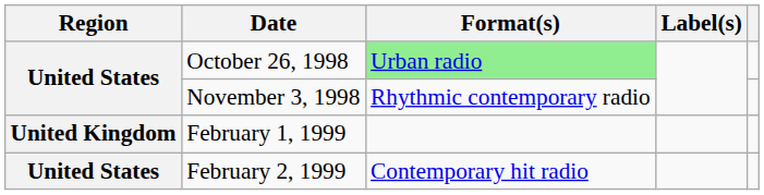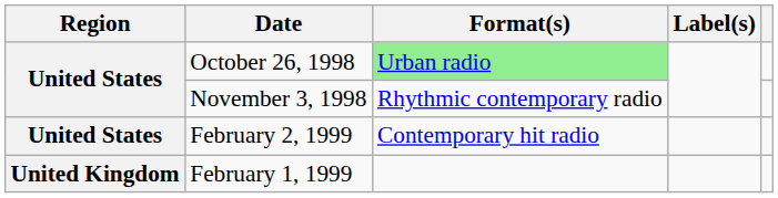 <table class="wikitable plainrowheaders">
 <tr>
 <th scope="col">Region</th>
 <th scope="col">Date</th>
 <th scope="col">Format(s)</th>
 <th scope="col">Label(s)</th>
 <th scope="col"></th>
 </tr>
 <tr>
 <th scope="row" rowspan="2">United States</th>
 <td>October 26, 1998</td>
 <td style="background: lightgreen;"><a href='#'>Urban radio</a></td>
 <td rowspan="2"></td>
 <td></td>
 </tr>
 <tr>
 <td>November 3, 1998</td>
 <td><a href='#'>Rhythmic contemporary</a> radio</td>
 <td></td>
 </tr>
 <tr>
+<th scope="row">United States</th>
+<td>February 2, 1999</td>
+<td><a href='#'>Contemporary hit radio</a></td>
+<td></td>
+<td></td>
+</tr>
+<tr>
 <th scope="row">United Kingdom</th>
 <td>February 1, 1999</td>
 <td></td>
 <td></td>
 <td></td>
 </tr>
-<tr>
-<th scope="row">United States</th>
-<td>February 2, 1999</td>
-<td><a href='#'>Contemporary hit radio</a></td>
-<td></td>
-<td></td>
-</tr>
 </table>
